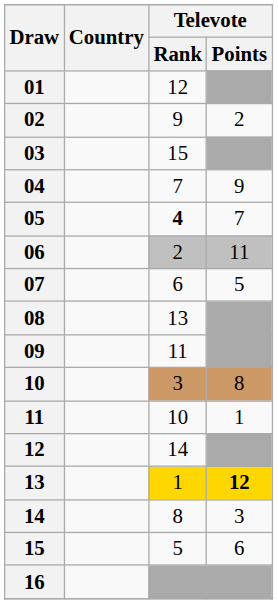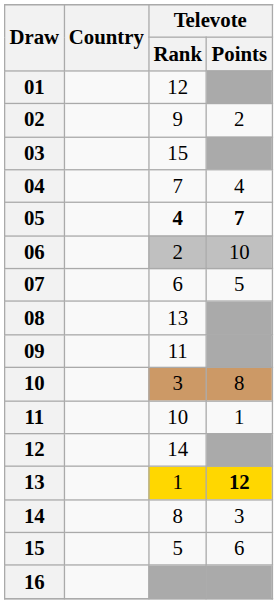 <table class="sortable wikitable collapsible plainrowheaders" style="text-align:center;">
 <tr>
 </tr>
 <tr>
 <th scope="col" rowspan="2">Draw</th>
 <th scope="col" rowspan="2">Country</th>
 <th scope="col" colspan="2">Televote</th>
 </tr>
 <tr>
 <th scope="col">Rank</th>
 <th scope="col">Points</th>
 </tr>
 <tr>
 <th scope="row" style="text-align:center;">01</th>
 <td style="text-align:left;"></td>
 <td>12</td>
 <td style="background:#AAAAAA;"></td>
 </tr>
 <tr>
 <th scope="row" style="text-align:center;">02</th>
 <td style="text-align:left;"></td>
 <td>9</td>
 <td>2</td>
 </tr>
 <tr>
 <th scope="row" style="text-align:center;">03</th>
 <td style="text-align:left;"></td>
 <td>15</td>
 <td style="background:#AAAAAA;"></td>
 </tr>
 <tr>
 <th scope="row" style="text-align:center;">04</th>
 <td style="text-align:left;"></td>
 <td>7</td>
-<td>9</td>
+<td>4</td>
 </tr>
 <tr>
 <th scope="row" style="text-align:center;">05</th>
 <td style="text-align:left;"></td>
 <td><strong>4</strong></td>
-<td>7</td>
+<td><strong>7</strong></td>
 </tr>
 <tr>
 <th scope="row" style="text-align:center;">06</th>
 <td style="text-align:left;"></td>
 <td style="background:silver;">2</td>
-<td style="background:silver;">11</td>
+<td style="background:silver;">10</td>
 </tr>
 <tr>
 <th scope="row" style="text-align:center;">07</th>
 <td style="text-align:left;"></td>
 <td>6</td>
 <td>5</td>
 </tr>
 <tr>
 <th scope="row" style="text-align:center;">08</th>
 <td style="text-align:left;"></td>
 <td>13</td>
 <td style="background:#AAAAAA;"></td>
 </tr>
 <tr>
 <th scope="row" style="text-align:center;">09</th>
 <td style="text-align:left;"></td>
 <td>11</td>
 <td style="background:#AAAAAA;"></td>
 </tr>
 <tr>
 <th scope="row" style="text-align:center;">10</th>
 <td style="text-align:left;"></td>
 <td style="background:#CC9966;">3</td>
 <td style="background:#CC9966;">8</td>
 </tr>
 <tr>
 <th scope="row" style="text-align:center;">11</th>
 <td style="text-align:left;"></td>
 <td>10</td>
 <td>1</td>
 </tr>
 <tr>
 <th scope="row" style="text-align:center;">12</th>
 <td style="text-align:left;"></td>
 <td>14</td>
 <td style="background:#AAAAAA;"></td>
 </tr>
 <tr>
 <th scope="row" style="text-align:center;">13</th>
 <td style="text-align:left;"></td>
 <td style="background:gold;">1</td>
 <td style="background:gold;"><strong>12</strong></td>
 </tr>
 <tr>
 <th scope="row" style="text-align:center;">14</th>
 <td style="text-align:left;"></td>
 <td>8</td>
 <td>3</td>
 </tr>
 <tr>
 <th scope="row" style="text-align:center;">15</th>
 <td style="text-align:left;"></td>
 <td>5</td>
 <td>6</td>
 </tr>
 <tr>
 <th scope="row" style="text-align:center;">16</th>
 <td style="text-align:left;"></td>
 <td style="background:#AAAAAA;" data-sort-value="16"></td>
 <td style="background:#AAAAAA;"></td>
 </tr>
 <tr>
 </tr>
 </table>
